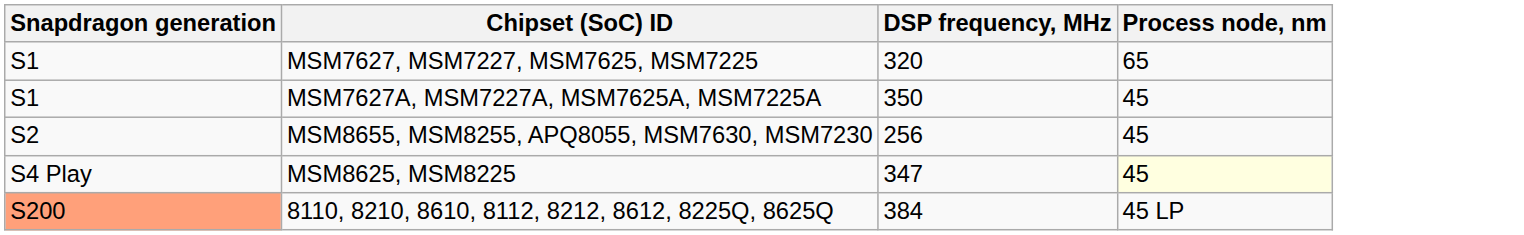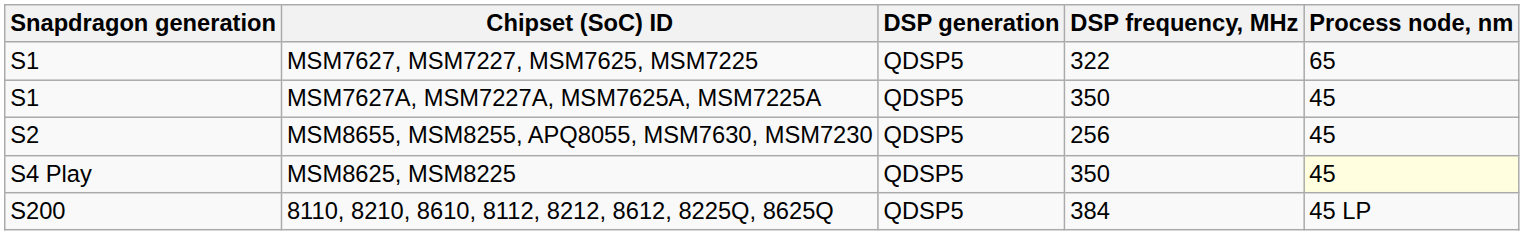 <table class="wikitable" border="1">
 <tr>
 <th>Snapdragon generation</th>
 <th>Chipset (SoC) ID</th>
+<th>DSP generation</th>
 <th>DSP frequency, MHz</th>
 <th>Process node, nm</th>
 </tr>
 <tr>
 <td>S1</td>
 <td>MSM7627, MSM7227, MSM7625, MSM7225</td>
-<td>320</td>
+<td>QDSP5</td>
+<td>322</td>
 <td>65</td>
 </tr>
 <tr>
 <td>S1</td>
 <td>MSM7627A, MSM7227A, MSM7625A, MSM7225A</td>
+<td>QDSP5</td>
 <td>350</td>
 <td>45</td>
 </tr>
 <tr>
 <td>S2</td>
 <td>MSM8655, MSM8255, APQ8055, MSM7630, MSM7230</td>
+<td>QDSP5</td>
 <td>256</td>
 <td>45</td>
 </tr>
 <tr>
 <td>S4 Play</td>
 <td>MSM8625, MSM8225</td>
-<td>347</td>
+<td>QDSP5</td>
+<td>350</td>
 <td style="background: lightyellow;">45</td>
 </tr>
 <tr>
-<td style="background: lightsalmon;">S200</td>
+<td>S200</td>
 <td>8110, 8210, 8610, 8112, 8212, 8612, 8225Q, 8625Q</td>
+<td>QDSP5</td>
 <td>384</td>
 <td>45 LP</td>
 </tr>
 </table>
